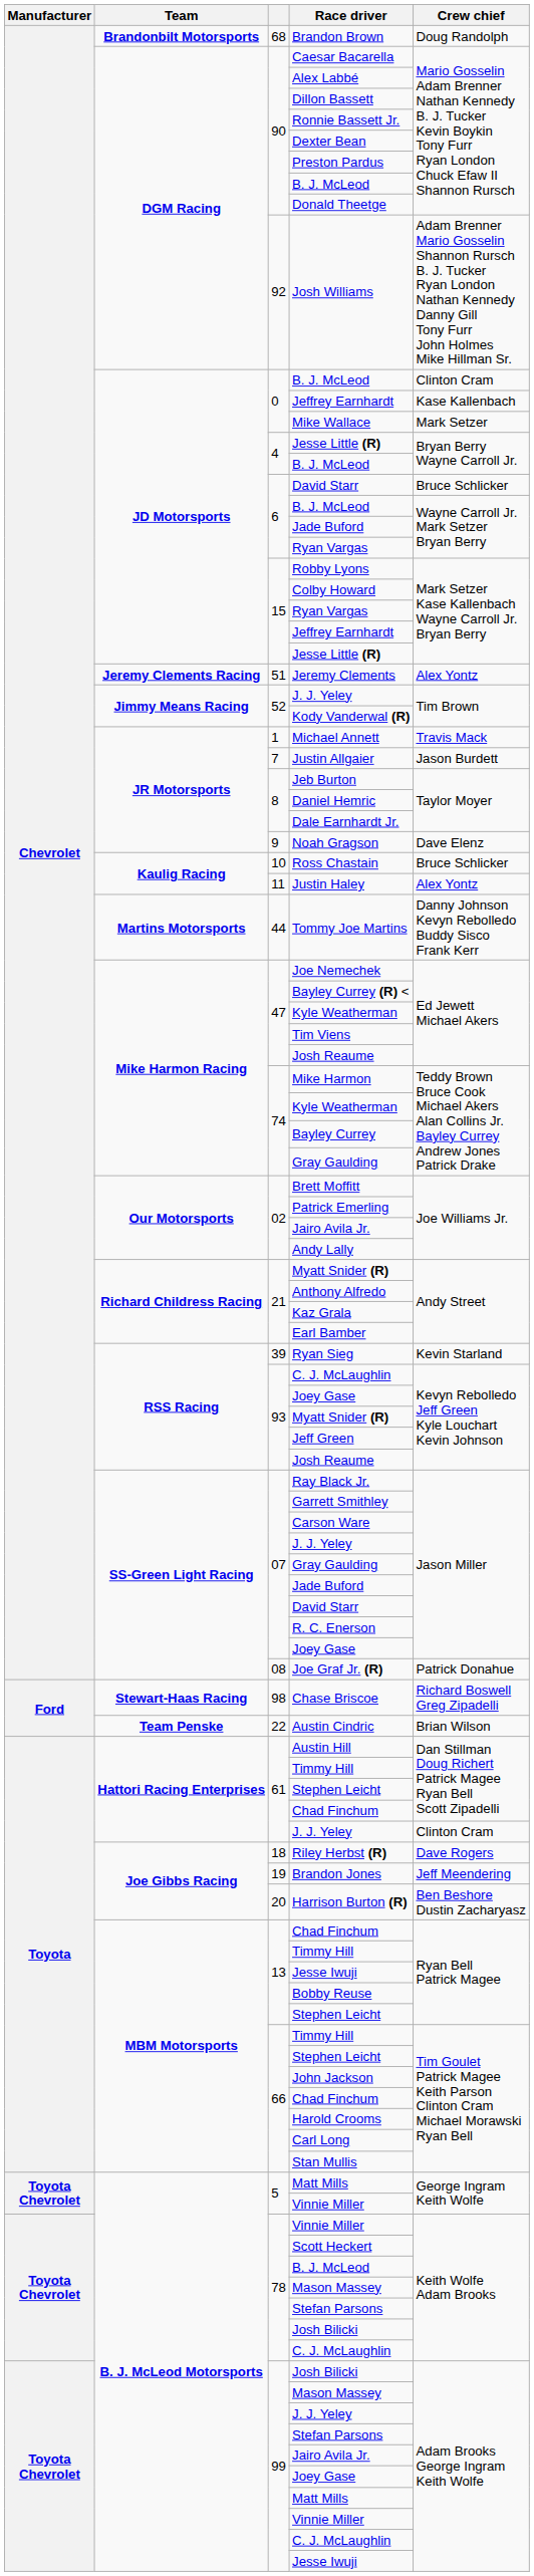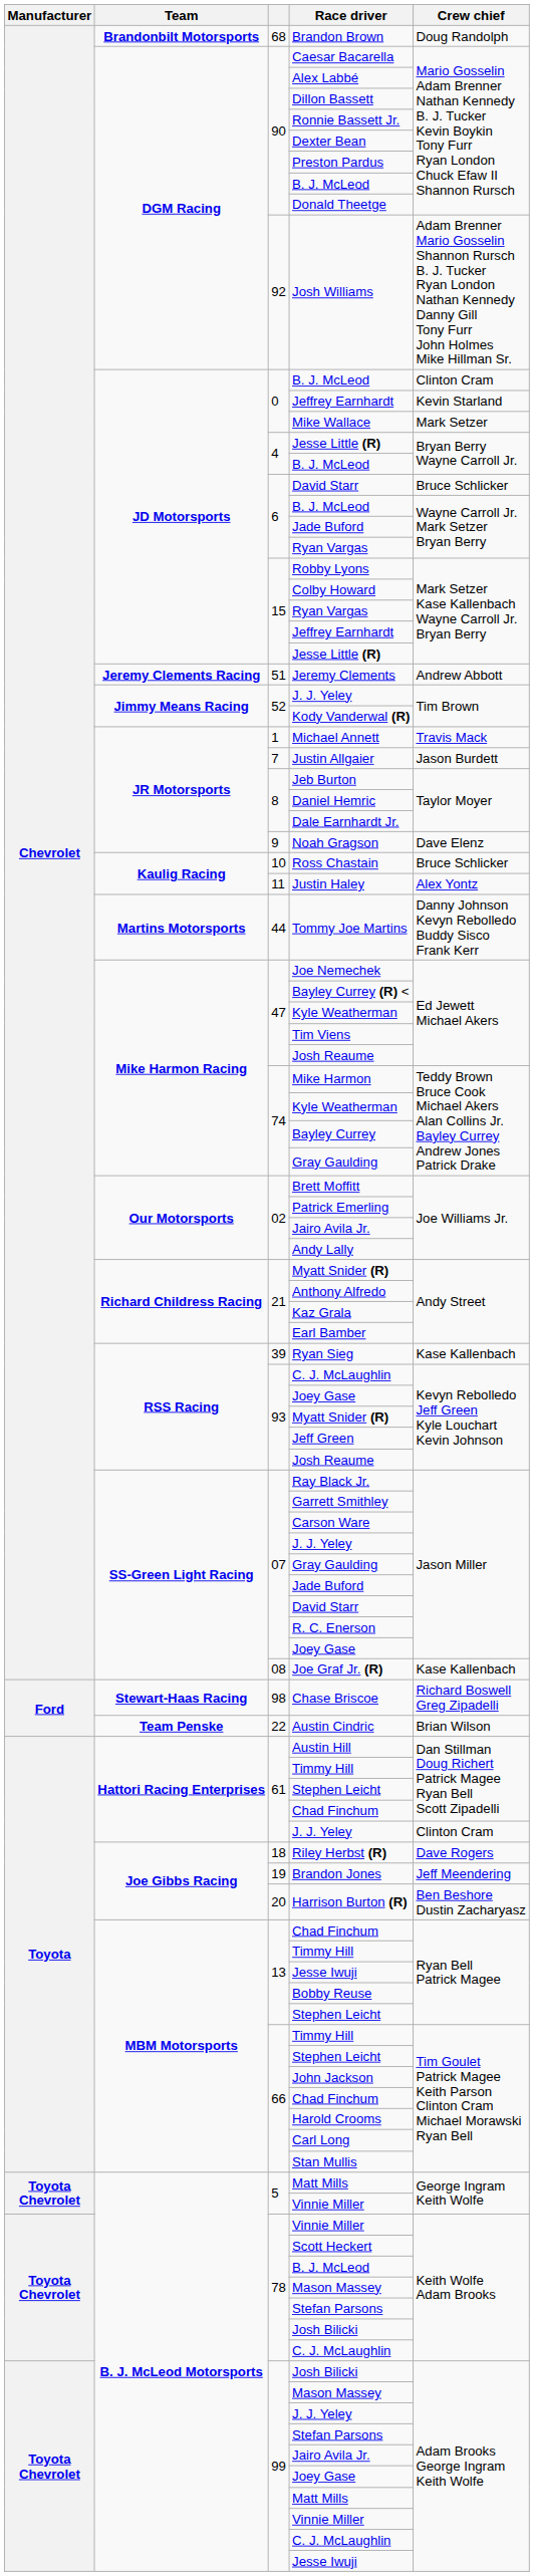 <table class="wikitable" style="font-size: 95%;">
 <tr>
 <th>Manufacturer</th>
 <th>Team</th>
 <th></th>
 <th>Race driver</th>
 <th>Crew chief</th>
 </tr>
 <tr>
 <th rowspan=69><a href='#'>Chevrolet</a></th>
 <td style="text-align:center;"><strong><a href='#'>Brandonbilt Motorsports</a></strong></td>
 <td>68</td>
 <td><a href='#'>Brandon Brown</a></td>
 <td>Doug Randolph</td>
 </tr>
 <tr>
 <td rowspan=9 style="text-align:center;"><strong><a href='#'>DGM Racing</a></strong></td>
 <td rowspan=8>90</td>
 <td><a href='#'>Caesar Bacarella</a> <small></small></td>
 <td rowspan=8><a href='#'>Mario Gosselin</a> <small></small> <br> Adam Brenner <small></small> <br> Nathan Kennedy <small></small> <br> B. J. Tucker <small></small> <br> Kevin Boykin <small></small> <br> Tony Furr <small></small> <br> Ryan London <small></small> <br> Chuck Efaw II <small></small> <br> Shannon Rursch <small></small></td>
 </tr>
 <tr>
 <td><a href='#'>Alex Labbé</a> <small></small></td>
 </tr>
 <tr>
 <td><a href='#'>Dillon Bassett</a> <small></small></td>
 </tr>
 <tr>
 <td><a href='#'>Ronnie Bassett Jr.</a> <small></small></td>
 </tr>
 <tr>
 <td><a href='#'>Dexter Bean</a> <small></small></td>
 </tr>
 <tr>
 <td><a href='#'>Preston Pardus</a> <small></small></td>
 </tr>
 <tr>
 <td><a href='#'>B. J. McLeod</a> <small></small></td>
 </tr>
 <tr>
 <td><a href='#'>Donald Theetge</a> <small></small></td>
 </tr>
 <tr>
 <td>92</td>
 <td><a href='#'>Josh Williams</a></td>
 <td>Adam Brenner <small></small> <br> <a href='#'>Mario Gosselin</a> <small></small> <br> Shannon Rursch <small></small> <br> B. J. Tucker <small></small> <br> Ryan London <small></small> <br> Nathan Kennedy <small></small> <br> Danny Gill <small></small> <br> Tony Furr <small></small> <br> John Holmes <small></small> <br> Mike Hillman Sr. <small></small></td>
 </tr>
 <tr>
 <td rowspan=14 style="text-align:center;"><strong><a href='#'>JD Motorsports</a></strong></td>
 <td rowspan=3>0</td>
 <td><a href='#'>B. J. McLeod</a> <small></small></td>
 <td>Clinton Cram</td>
 </tr>
 <tr>
 <td><a href='#'>Jeffrey Earnhardt</a> <small></small></td>
-<td>Kase Kallenbach</td>
+<td>Kevin Starland</td>
 </tr>
 <tr>
 <td><a href='#'>Mike Wallace</a> <small></small></td>
 <td>Mark Setzer</td>
 </tr>
 <tr>
 <td rowspan=2>4</td>
 <td><a href='#'>Jesse Little</a> <strong>(R)</strong> <small></small></td>
 <td rowspan=2>Bryan Berry <small></small> <br> Wayne Carroll Jr. <small></small></td>
 </tr>
 <tr>
 <td><a href='#'>B. J. McLeod</a> <small></small></td>
 </tr>
 <tr>
 <td rowspan=4>6</td>
 <td><a href='#'>David Starr</a> <small></small></td>
 <td>Bruce Schlicker</td>
 </tr>
 <tr>
 <td><a href='#'>B. J. McLeod</a> <small></small></td>
 <td rowspan=3>Wayne Carroll Jr. <small></small> <br> Mark Setzer <small></small> <br> Bryan Berry <small></small></td>
 </tr>
 <tr>
 <td><a href='#'>Jade Buford</a> <small></small></td>
 </tr>
 <tr>
 <td><a href='#'>Ryan Vargas</a> <small></small></td>
 </tr>
 <tr>
 <td rowspan=5>15</td>
 <td><a href='#'>Robby Lyons</a> <small></small></td>
 <td rowspan=5>Mark Setzer <small></small> <br> Kase Kallenbach <small></small> <br> Wayne Carroll Jr. <small></small> <br> Bryan Berry <small></small></td>
 </tr>
 <tr>
 <td><a href='#'>Colby Howard</a> <small></small></td>
 </tr>
 <tr>
 <td><a href='#'>Ryan Vargas</a> <small></small></td>
 </tr>
 <tr>
 <td><a href='#'>Jeffrey Earnhardt</a> <small></small></td>
 </tr>
 <tr>
 <td><a href='#'>Jesse Little</a> <strong>(R)</strong> <small></small></td>
 </tr>
 <tr>
 <td style="text-align:center;"><strong><a href='#'>Jeremy Clements Racing</a></strong></td>
 <td>51</td>
 <td><a href='#'>Jeremy Clements</a></td>
-<td><a href='#'>Alex Yontz</a></td>
+<td>Andrew Abbott</td>
 </tr>
 <tr>
 <td rowspan=2 style="text-align:center;"><strong><a href='#'>Jimmy Means Racing</a></strong></td>
 <td rowspan=2>52</td>
 <td><a href='#'>J. J. Yeley</a> <small></small></td>
 <td rowspan=2>Tim Brown</td>
 </tr>
 <tr>
 <td><a href='#'>Kody Vanderwal</a> <strong>(R)</strong> <small></small></td>
 </tr>
 <tr>
 <td rowspan=6 style="text-align:center;"><strong><a href='#'>JR Motorsports</a></strong></td>
 <td>1</td>
 <td><a href='#'>Michael Annett</a></td>
 <td><a href='#'>Travis Mack</a></td>
 </tr>
 <tr>
 <td>7</td>
 <td><a href='#'>Justin Allgaier</a></td>
 <td>Jason Burdett</td>
 </tr>
 <tr>
 <td rowspan=3>8</td>
 <td><a href='#'>Jeb Burton</a> <small></small></td>
 <td rowspan=3>Taylor Moyer</td>
 </tr>
 <tr>
 <td><a href='#'>Daniel Hemric</a> <small></small></td>
 </tr>
 <tr>
 <td><a href='#'>Dale Earnhardt Jr.</a> <small></small></td>
 </tr>
 <tr>
 <td>9</td>
 <td><a href='#'>Noah Gragson</a></td>
 <td>Dave Elenz</td>
 </tr>
 <tr>
 <td rowspan=2 style="text-align:center;"><strong><a href='#'>Kaulig Racing</a></strong></td>
 <td>10</td>
 <td><a href='#'>Ross Chastain</a></td>
 <td>Bruce Schlicker</td>
 </tr>
 <tr>
 <td>11</td>
 <td><a href='#'>Justin Haley</a></td>
 <td><a href='#'>Alex Yontz</a></td>
 </tr>
 <tr>
 <td style="text-align:center;"><strong><a href='#'>Martins Motorsports</a></strong></td>
 <td>44</td>
 <td><a href='#'>Tommy Joe Martins</a></td>
 <td>Danny Johnson <small></small> <br> Kevyn Rebolledo <small></small> <br> Buddy Sisco <small></small> <br> Frank Kerr <small></small></td>
 </tr>
 <tr>
 <td rowspan=9 style="text-align:center;"><strong><a href='#'>Mike Harmon Racing</a></strong></td>
 <td rowspan=5>47</td>
 <td><a href='#'>Joe Nemechek</a> <small></small></td>
 <td rowspan=5>Ed Jewett <small></small> <br> Michael Akers <small></small></td>
 </tr>
 <tr>
 <td><a href='#'>Bayley Currey</a> <strong>(R)</strong> < <small></small></td>
 </tr>
 <tr>
 <td><a href='#'>Kyle Weatherman</a> <small></small></td>
 </tr>
 <tr>
 <td><a href='#'>Tim Viens</a> <small></small></td>
 </tr>
 <tr>
 <td><a href='#'>Josh Reaume</a> <small></small></td>
 </tr>
 <tr>
 <td rowspan=4>74</td>
 <td><a href='#'>Mike Harmon</a> <small></small></td>
 <td rowspan=4>Teddy Brown <small></small> <br> Bruce Cook <small></small> <br> Michael Akers <small></small> <br> Alan Collins Jr. <small></small> <br> <a href='#'>Bayley Currey</a> <small></small> <br> Andrew Jones <small></small> <br> Patrick Drake <small></small></td>
 </tr>
 <tr>
 <td><a href='#'>Kyle Weatherman</a> <small></small></td>
 </tr>
 <tr>
 <td><a href='#'>Bayley Currey</a> <small></small></td>
 </tr>
 <tr>
 <td><a href='#'>Gray Gaulding</a> <small></small></td>
 </tr>
 <tr>
 <td rowspan=4 style="text-align:center;"><strong><a href='#'>Our Motorsports</a></strong></td>
 <td rowspan=4>02</td>
 <td><a href='#'>Brett Moffitt</a> <small></small></td>
 <td rowspan=4>Joe Williams Jr.</td>
 </tr>
 <tr>
 <td><a href='#'>Patrick Emerling</a> <small></small></td>
 </tr>
 <tr>
 <td><a href='#'>Jairo Avila Jr.</a> <small></small></td>
 </tr>
 <tr>
 <td><a href='#'>Andy Lally</a> <small></small></td>
 </tr>
 <tr>
 <td rowspan=4 style="text-align:center;"><strong><a href='#'>Richard Childress Racing</a></strong></td>
 <td rowspan=4>21</td>
 <td><a href='#'>Myatt Snider</a> <strong>(R)</strong> <small></small></td>
 <td rowspan=4>Andy Street</td>
 </tr>
 <tr>
 <td><a href='#'>Anthony Alfredo</a> <small></small></td>
 </tr>
 <tr>
 <td><a href='#'>Kaz Grala</a> <small></small></td>
 </tr>
 <tr>
 <td><a href='#'>Earl Bamber</a> <small></small></td>
 </tr>
 <tr>
 <td rowspan=6 style="text-align:center;"><strong><a href='#'>RSS Racing</a></strong></td>
 <td>39</td>
 <td><a href='#'>Ryan Sieg</a></td>
-<td>Kevin Starland</td>
+<td>Kase Kallenbach</td>
 </tr>
 <tr>
 <td rowspan=5>93</td>
 <td><a href='#'>C. J. McLaughlin</a> <small></small></td>
 <td rowspan=5>Kevyn Rebolledo <small></small> <br> <a href='#'>Jeff Green</a> <small></small> <br> Kyle Louchart <small></small> <br> Kevin Johnson <small></small></td>
 </tr>
 <tr>
 <td><a href='#'>Joey Gase</a> <small></small></td>
 </tr>
 <tr>
 <td><a href='#'>Myatt Snider</a> <strong>(R)</strong> <small></small></td>
 </tr>
 <tr>
 <td><a href='#'>Jeff Green</a> <small></small></td>
 </tr>
 <tr>
 <td><a href='#'>Josh Reaume</a> <small></small></td>
 </tr>
 <tr>
 <td rowspan=10 style="text-align:center;"><strong><a href='#'>SS-Green Light Racing</a></strong></td>
 <td rowspan=9>07</td>
 <td><a href='#'>Ray Black Jr.</a> <small></small></td>
 <td rowspan=9>Jason Miller</td>
 </tr>
 <tr>
 <td><a href='#'>Garrett Smithley</a> <small></small></td>
 </tr>
 <tr>
 <td><a href='#'>Carson Ware</a> <small></small></td>
 </tr>
 <tr>
 <td><a href='#'>J. J. Yeley</a> <small></small></td>
 </tr>
 <tr>
 <td><a href='#'>Gray Gaulding</a> <small></small></td>
 </tr>
 <tr>
 <td><a href='#'>Jade Buford</a> <small></small></td>
 </tr>
 <tr>
 <td><a href='#'>David Starr</a> <small></small></td>
 </tr>
 <tr>
 <td><a href='#'>R. C. Enerson</a> <small></small></td>
 </tr>
 <tr>
 <td><a href='#'>Joey Gase</a> <small></small></td>
 </tr>
 <tr>
 <td>08</td>
 <td><a href='#'>Joe Graf Jr.</a> <strong>(R)</strong></td>
-<td>Patrick Donahue</td>
+<td>Kase Kallenbach</td>
 </tr>
 <tr>
 <th rowspan=2><a href='#'>Ford</a></th>
 <td style="text-align:center;"><strong><a href='#'>Stewart-Haas Racing</a></strong></td>
 <td>98</td>
 <td><a href='#'>Chase Briscoe</a></td>
 <td><a href='#'>Richard Boswell</a> <small></small> <br> <a href='#'>Greg Zipadelli</a> <small> </small></td>
 </tr>
 <tr>
 <td style="text-align:center;"><strong><a href='#'>Team Penske</a></strong></td>
 <td>22</td>
 <td><a href='#'>Austin Cindric</a></td>
 <td>Brian Wilson</td>
 </tr>
 <tr>
 <th rowspan=20><a href='#'>Toyota</a></th>
 <td rowspan=5 style="text-align:center;"><strong><a href='#'>Hattori Racing Enterprises</a></strong></td>
 <td rowspan=5>61</td>
 <td><a href='#'>Austin Hill</a> <small></small></td>
 <td rowspan=4>Dan Stillman <small></small> <br> <a href='#'>Doug Richert</a> <small></small> <br> Patrick Magee <small></small> <br> Ryan Bell <small></small> <br> Scott Zipadelli <small></small></td>
 </tr>
 <tr>
 <td><a href='#'>Timmy Hill</a> <small></small></td>
 </tr>
 <tr>
 <td><a href='#'>Stephen Leicht</a> <small></small></td>
 </tr>
 <tr>
 <td><a href='#'>Chad Finchum</a> <small></small></td>
 </tr>
 <tr>
 <td><a href='#'>J. J. Yeley</a> <small></small></td>
 <td>Clinton Cram</td>
 </tr>
 <tr>
 <td rowspan=3 style="text-align:center;"><strong><a href='#'>Joe Gibbs Racing</a></strong></td>
 <td>18</td>
 <td><a href='#'>Riley Herbst</a> <strong>(R)</strong></td>
 <td><a href='#'>Dave Rogers</a></td>
 </tr>
 <tr>
 <td>19</td>
 <td><a href='#'>Brandon Jones</a></td>
 <td><a href='#'>Jeff Meendering</a></td>
 </tr>
 <tr>
 <td>20</td>
 <td><a href='#'>Harrison Burton</a> <strong>(R)</strong></td>
 <td><a href='#'>Ben Beshore</a> <small></small> <br> Dustin Zacharyasz <small></small></td>
 </tr>
 <tr>
 <td rowspan=12 style="text-align:center;"><strong><a href='#'>MBM Motorsports</a></strong></td>
 <td rowspan=5>13</td>
 <td><a href='#'>Chad Finchum</a> <small></small></td>
 <td rowspan=5>Ryan Bell <small></small> <br> Patrick Magee <small></small></td>
 </tr>
 <tr>
 <td><a href='#'>Timmy Hill</a> <small></small></td>
 </tr>
 <tr>
 <td><a href='#'>Jesse Iwuji</a> <small></small></td>
 </tr>
 <tr>
 <td><a href='#'>Bobby Reuse</a> <small></small></td>
 </tr>
 <tr>
 <td><a href='#'>Stephen Leicht</a> <small></small></td>
 </tr>
 <tr>
 <td rowspan=7>66</td>
 <td><a href='#'>Timmy Hill</a> <small></small></td>
 <td rowspan=7><a href='#'>Tim Goulet</a> <small></small> <br> Patrick Magee <small></small> <br> Keith Parson <small></small> <br> Clinton Cram <small></small> <br> Michael Morawski <small></small> <br> Ryan Bell <small></small></td>
 </tr>
 <tr>
 <td><a href='#'>Stephen Leicht</a> <small></small></td>
 </tr>
 <tr>
 <td><a href='#'>John Jackson</a> <small></small></td>
 </tr>
 <tr>
 <td><a href='#'>Chad Finchum</a> <small></small></td>
 </tr>
 <tr>
 <td><a href='#'>Harold Crooms</a> <small></small></td>
 </tr>
 <tr>
 <td><a href='#'>Carl Long</a> <small></small></td>
 </tr>
 <tr>
 <td><a href='#'>Stan Mullis</a> <small></small></td>
 </tr>
 <tr>
 <th rowspan=2><a href='#'>Toyota</a> <small></small> <br> <a href='#'>Chevrolet</a> <small></small></th>
 <td rowspan=19 style="text-align:center;"><strong><a href='#'>B. J. McLeod Motorsports</a></strong></td>
 <td rowspan=2>5</td>
 <td><a href='#'>Matt Mills</a> <small> </small></td>
 <td rowspan=2>George Ingram <small></small> <br> Keith Wolfe <small></small></td>
 </tr>
 <tr>
 <td><a href='#'>Vinnie Miller</a> <small></small></td>
 </tr>
 <tr>
 <th rowspan=7><a href='#'>Toyota</a> <small></small> <br> <a href='#'>Chevrolet</a> <small></small></th>
 <td rowspan=7>78</td>
 <td><a href='#'>Vinnie Miller</a> <small></small></td>
 <td rowspan=7>Keith Wolfe <small></small> <br> Adam Brooks <small></small></td>
 </tr>
 <tr>
 <td><a href='#'>Scott Heckert</a> <small></small></td>
 </tr>
 <tr>
 <td><a href='#'>B. J. McLeod</a> <small></small></td>
 </tr>
 <tr>
 <td><a href='#'>Mason Massey</a> <small></small></td>
 </tr>
 <tr>
 <td><a href='#'>Stefan Parsons</a> <small></small></td>
 </tr>
 <tr>
 <td><a href='#'>Josh Bilicki</a> <small></small></td>
 </tr>
 <tr>
 <td><a href='#'>C. J. McLaughlin</a> <small></small></td>
 </tr>
 <tr>
 <th rowspan=10><a href='#'>Toyota</a> <small></small> <br> <a href='#'>Chevrolet</a> <small></small></th>
 <td rowspan=10>99</td>
 <td><a href='#'>Josh Bilicki</a> <small></small></td>
 <td rowspan=10>Adam Brooks <small></small> <br> George Ingram <small></small> <br> Keith Wolfe <small></small></td>
 </tr>
 <tr>
 <td><a href='#'>Mason Massey</a> <small></small></td>
 </tr>
 <tr>
 <td><a href='#'>J. J. Yeley</a> <small></small></td>
 </tr>
 <tr>
 <td><a href='#'>Stefan Parsons</a> <small></small></td>
 </tr>
 <tr>
 <td><a href='#'>Jairo Avila Jr.</a> <small></small></td>
 </tr>
 <tr>
 <td><a href='#'>Joey Gase</a> <small></small></td>
 </tr>
 <tr>
 <td><a href='#'>Matt Mills</a> <small></small></td>
 </tr>
 <tr>
 <td><a href='#'>Vinnie Miller</a> <small></small></td>
 </tr>
 <tr>
 <td><a href='#'>C. J. McLaughlin</a> <small></small></td>
 </tr>
 <tr>
 <td><a href='#'>Jesse Iwuji</a> <small></small></td>
 </tr>
 </table>
